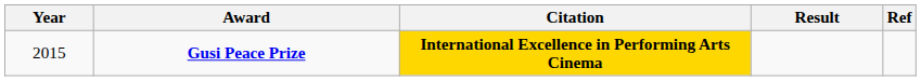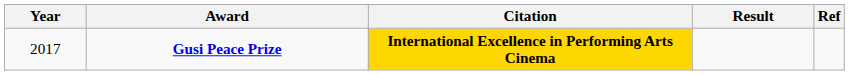 <table width="70%" class="wikitable sortable">
 <tr>
 <th width="10%">Year</th>
 <th width="35%">Award</th>
 <th width="40%">Citation</th>
 <th width="15%">Result</th>
 <th width="15%">Ref</th>
 </tr>
 <tr>
-<td align="center">2015</td>
+<td align="center">2017</td>
 <td align="center"><strong><a href='#'>Gusi Peace Prize</a></strong></td>
 <td align="center" style="background: gold;"><strong>International Excellence in Performing Arts Cinema</strong></td>
 <td></td>
 <td align="center"></td>
 </tr>
 </table>
